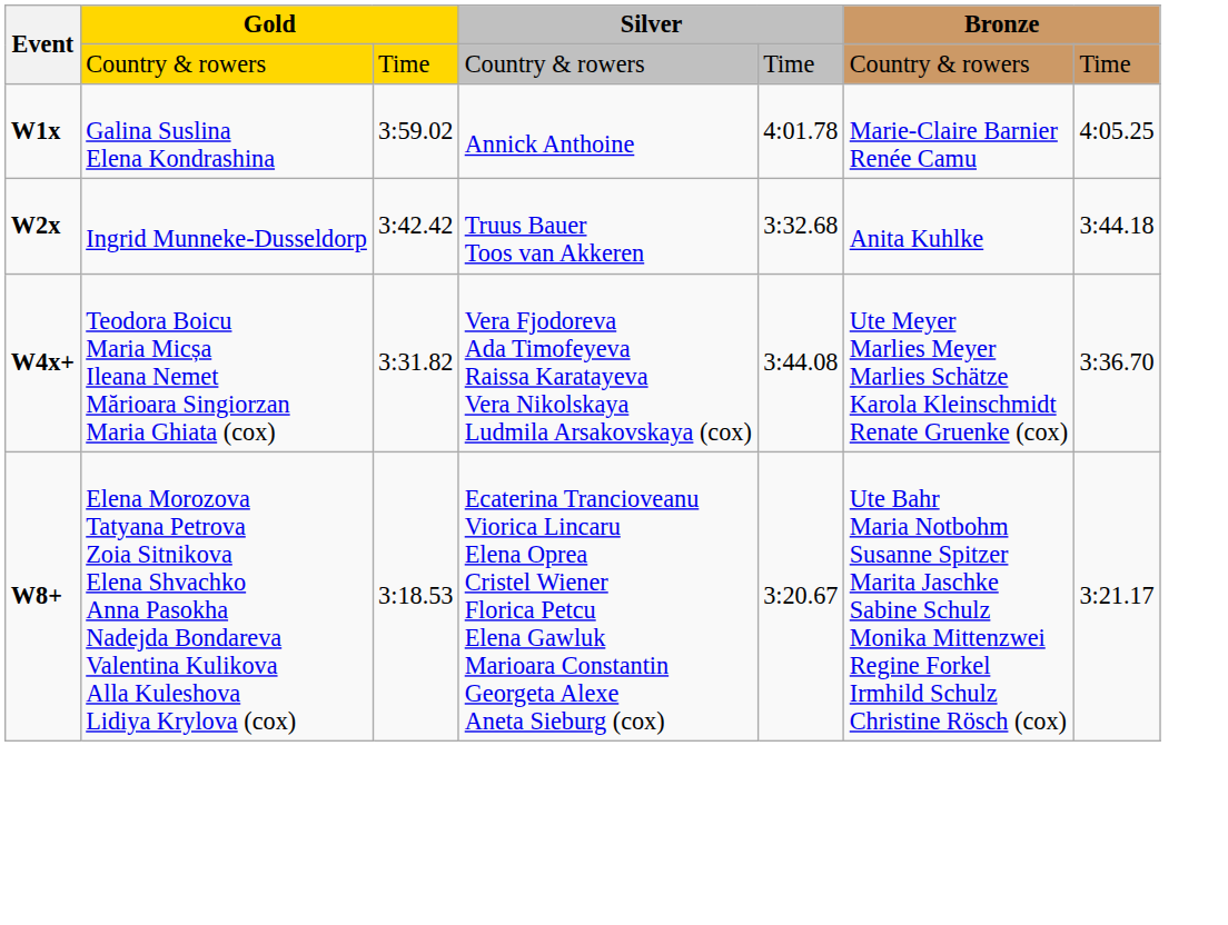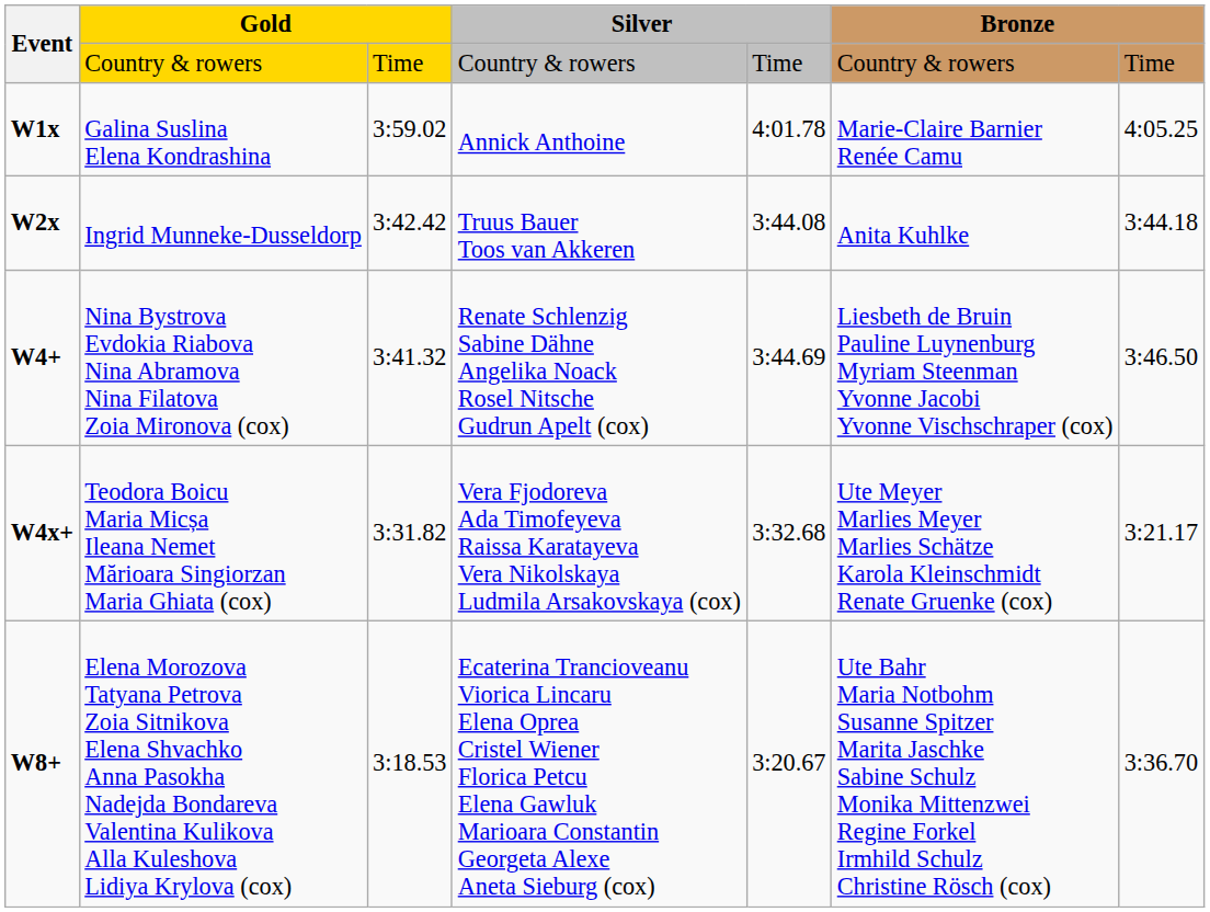 <table class="wikitable">
 <tr>
 <th rowspan="2">Event</th>
 <th colspan="2" style="background:gold;">Gold</th>
 <th colspan="2" style="background:silver;">Silver</th>
 <th colspan="2" style="background:#c96;">Bronze</th>
 </tr>
 <tr>
 <td style="background:gold;">Country & rowers</td>
 <td style="background:gold;">Time</td>
 <td style="background:silver;">Country & rowers</td>
 <td style="background:silver;">Time</td>
 <td style="background:#c96;">Country & rowers</td>
 <td style="background:#c96;">Time</td>
 </tr>
 <tr>
 <td><strong>W1x</strong></td>
 <td> <br> <a href='#'>Galina Suslina</a> <br> <a href='#'>Elena Kondrashina</a></td>
 <td>3:59.02</td>
 <td> <br> <a href='#'>Annick Anthoine</a></td>
 <td>4:01.78</td>
 <td> <br> <a href='#'>Marie-Claire Barnier</a> <br> <a href='#'>Renée Camu</a></td>
 <td>4:05.25</td>
 </tr>
 <tr>
 <td><strong>W2x</strong></td>
 <td> <br> <a href='#'>Ingrid Munneke-Dusseldorp</a></td>
 <td>3:42.42</td>
 <td> <br> <a href='#'>Truus Bauer</a> <br> <a href='#'>Toos van Akkeren</a></td>
-<td>3:32.68</td>
+<td>3:44.08</td>
 <td> <br> <a href='#'>Anita Kuhlke</a></td>
 <td>3:44.18</td>
+</tr>
+<tr>
+<td><strong> W4+</strong></td>
+<td> <br> <a href='#'>Nina Bystrova</a> <br> <a href='#'>Evdokia Riabova</a> <br> <a href='#'>Nina Abramova</a> <br> <a href='#'>Nina Filatova</a> <br> <a href='#'>Zoia Mironova</a> (cox)</td>
+<td>3:41.32</td>
+<td> <br> <a href='#'>Renate Schlenzig</a> <br> <a href='#'>Sabine Dähne</a> <br> <a href='#'>Angelika Noack</a> <br> <a href='#'>Rosel Nitsche</a> <br> <a href='#'>Gudrun Apelt</a> (cox)</td>
+<td>3:44.69</td>
+<td> <br> <a href='#'>Liesbeth de Bruin</a> <br> <a href='#'>Pauline Luynenburg</a> <br> <a href='#'>Myriam Steenman</a> <br> <a href='#'>Yvonne Jacobi</a> <br> <a href='#'>Yvonne Vischschraper</a> (cox)</td>
+<td>3:46.50</td>
 </tr>
 <tr>
 <td><strong>W4x+</strong></td>
 <td> <br> <a href='#'>Teodora Boicu</a> <br> <a href='#'>Maria Micșa</a> <br> <a href='#'>Ileana Nemet</a> <br> <a href='#'>Mărioara Singiorzan</a> <br> <a href='#'>Maria Ghiata</a> (cox)</td>
 <td>3:31.82</td>
 <td> <br> <a href='#'>Vera Fjodoreva</a> <br> <a href='#'>Ada Timofeyeva</a> <br> <a href='#'>Raissa Karatayeva</a> <br> <a href='#'>Vera Nikolskaya</a> <br> <a href='#'>Ludmila Arsakovskaya</a> (cox)</td>
-<td>3:44.08</td>
+<td>3:32.68</td>
 <td> <br> <a href='#'>Ute Meyer</a> <br> <a href='#'>Marlies Meyer</a> <br> <a href='#'>Marlies Schätze</a> <br> <a href='#'>Karola Kleinschmidt</a> <br> <a href='#'>Renate Gruenke</a> (cox)</td>
-<td>3:36.70</td>
+<td>3:21.17</td>
 </tr>
 <tr>
 <td><strong>W8+</strong></td>
 <td> <br> <a href='#'>Elena Morozova</a> <br> <a href='#'>Tatyana Petrova</a> <br> <a href='#'>Zoia Sitnikova</a> <br> <a href='#'>Elena Shvachko</a> <br> <a href='#'>Anna Pasokha</a> <br> <a href='#'>Nadejda Bondareva</a> <br> <a href='#'>Valentina Kulikova</a> <br> <a href='#'>Alla Kuleshova</a> <br> <a href='#'>Lidiya Krylova</a> (cox)</td>
 <td>3:18.53</td>
 <td> <br> <a href='#'>Ecaterina Trancioveanu</a> <br> <a href='#'>Viorica Lincaru</a> <br> <a href='#'>Elena Oprea</a> <br> <a href='#'>Cristel Wiener</a> <br> <a href='#'>Florica Petcu</a> <br> <a href='#'>Elena Gawluk</a> <br> <a href='#'>Marioara Constantin</a> <br> <a href='#'>Georgeta Alexe</a> <br> <a href='#'>Aneta Sieburg</a> (cox)</td>
 <td>3:20.67</td>
 <td> <br> <a href='#'>Ute Bahr</a> <br> <a href='#'>Maria Notbohm</a> <br> <a href='#'>Susanne Spitzer</a> <br> <a href='#'>Marita Jaschke</a> <br> <a href='#'>Sabine Schulz</a> <br> <a href='#'>Monika Mittenzwei</a> <br> <a href='#'>Regine Forkel</a> <br> <a href='#'>Irmhild Schulz</a> <br> <a href='#'>Christine Rösch</a> (cox)</td>
-<td>3:21.17</td>
+<td>3:36.70</td>
 </tr>
 </table>
